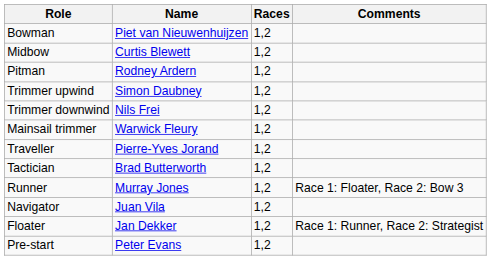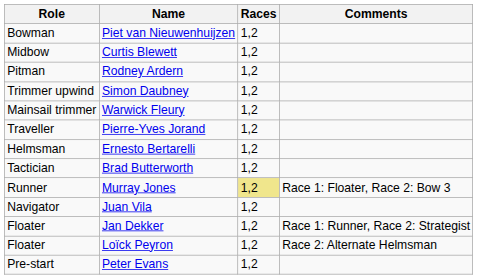 <table class="wikitable">
 <tr>
 <th>Role</th>
 <th>Name</th>
 <th>Races</th>
 <th>Comments</th>
 </tr>
 <tr>
 <td>Bowman</td>
 <td> <a href='#'>Piet van Nieuwenhuijzen</a></td>
 <td>1,2</td>
 <td></td>
 </tr>
 <tr>
 <td>Midbow</td>
 <td> <a href='#'>Curtis Blewett</a></td>
 <td>1,2</td>
 <td></td>
 </tr>
 <tr>
 <td>Pitman</td>
 <td> <a href='#'>Rodney Ardern</a></td>
 <td>1,2</td>
 <td></td>
 </tr>
 <tr>
 <td>Trimmer upwind</td>
 <td> <a href='#'>Simon Daubney</a></td>
 <td>1,2</td>
 <td></td>
 </tr>
 <tr>
-<td>Trimmer downwind</td>
-<td> <a href='#'>Nils Frei</a></td>
-<td>1,2</td>
-<td></td>
-</tr>
-<tr>
 <td>Mainsail trimmer</td>
 <td> <a href='#'>Warwick Fleury</a></td>
 <td>1,2</td>
 <td></td>
 </tr>
 <tr>
 <td>Traveller</td>
 <td> <a href='#'>Pierre-Yves Jorand</a></td>
 <td>1,2</td>
 <td></td>
 </tr>
 <tr>
+<td>Helmsman</td>
+<td> <a href='#'>Ernesto Bertarelli</a></td>
+<td>1,2</td>
+<td></td>
+</tr>
+<tr>
 <td>Tactician</td>
 <td> <a href='#'>Brad Butterworth</a></td>
 <td>1,2</td>
 <td></td>
 </tr>
 <tr>
 <td>Runner</td>
 <td> <a href='#'>Murray Jones</a></td>
-<td>1,2</td>
+<td style="background: khaki;">1,2</td>
 <td>Race 1: Floater, Race 2: Bow 3</td>
 </tr>
 <tr>
 <td>Navigator</td>
 <td> <a href='#'>Juan Vila</a></td>
 <td>1,2</td>
 <td></td>
 </tr>
 <tr>
 <td>Floater</td>
 <td>  <a href='#'>Jan Dekker</a></td>
 <td>1,2</td>
 <td>Race 1: Runner, Race 2: Strategist</td>
 </tr>
 <tr>
+<td>Floater</td>
+<td> <a href='#'>Loïck Peyron</a></td>
+<td>1,2</td>
+<td>Race 2: Alternate Helmsman</td>
+</tr>
+<tr>
 <td>Pre-start</td>
 <td> <a href='#'>Peter Evans</a></td>
 <td>1,2</td>
 <td></td>
 </tr>
 </table>
